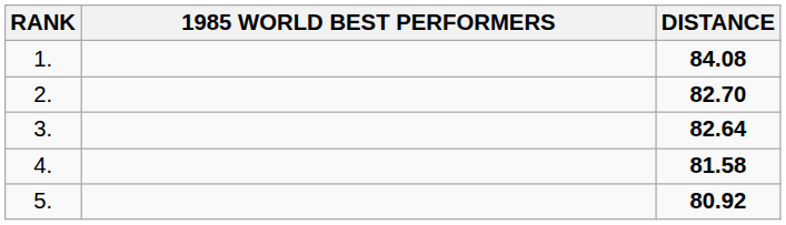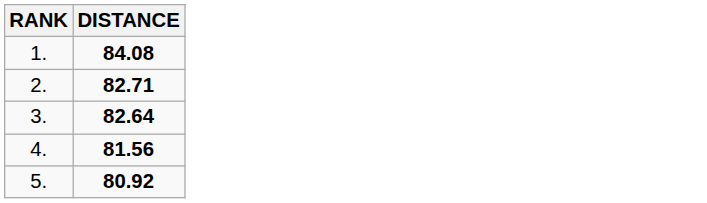 <table class="wikitable sortable">
 <tr>
 <th>RANK</th>
-<th align="center" style="width: 25em">1985 WORLD BEST PERFORMERS</th>
 <th align="center" style="width: 5em">DISTANCE</th>
 </tr>
 <tr>
 <td align="center">1.</td>
-<td></td>
 <td align="center"><strong>84.08</strong></td>
 </tr>
 <tr>
 <td align="center">2.</td>
-<td></td>
-<td align="center"><strong>82.70</strong></td>
+<td align="center"><strong>82.71</strong></td>
 </tr>
 <tr>
 <td align="center">3.</td>
-<td></td>
 <td align="center"><strong>82.64</strong></td>
 </tr>
 <tr>
 <td align="center">4.</td>
-<td></td>
-<td align="center"><strong>81.58</strong></td>
+<td align="center"><strong>81.56</strong></td>
 </tr>
 <tr>
 <td align="center">5.</td>
-<td></td>
 <td align="center"><strong>80.92</strong></td>
 </tr>
 </table>
